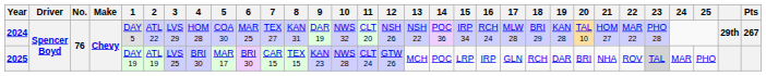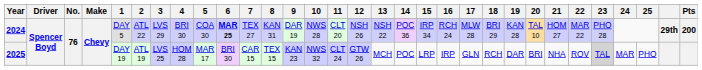 <table class="wikitable" style="text-align:center; font-size:75%">
 <tr>
 <th>Year</th>
 <th>Driver</th>
 <th>No.</th>
 <th>Make</th>
 <th>1</th>
 <th>2</th>
 <th>3</th>
 <th>4</th>
 <th>5</th>
 <th>6</th>
 <th>7</th>
 <th>8</th>
 <th>9</th>
 <th>10</th>
 <th>11</th>
 <th>12</th>
 <th>13</th>
 <th>14</th>
 <th>15</th>
 <th>16</th>
 <th>17</th>
 <th>18</th>
 <th>19</th>
 <th>20</th>
 <th>21</th>
 <th>22</th>
 <th>23</th>
 <th>24</th>
 <th>25</th>
 <th></th>
 <th>Pts</th>
 </tr>
 <tr>
 <th><a href='#'>2024</a></th>
 <th rowspan=2><a href='#'>Spencer Boyd</a></th>
 <th rowspan=2>76</th>
 <th rowspan=2><a href='#'>Chevy</a></th>
 <td style="background:#DFDFDF;"><a href='#'>DAY</a><br><small>5</small></td>
 <td style="background:#CFCFFF;"><a href='#'>ATL</a><br><small>22</small></td>
 <td style="background:#CFCFFF;"><a href='#'>LVS</a><br><small>29</small></td>
-<td style="background:#CFCFFF;"><a href='#'>HOM</a><br><small>28</small></td>
+<td style="background:#CFCFFF;"><a href='#'>BRI</a><br><small>30</small></td>
 <td style="background:#CFCFFF;"><a href='#'>COA</a><br><small>30</small></td>
-<td style="background:#CFCFFF;"><a href='#'>MAR</a><br><small>25</small></td>
+<td style="background:#CFCFFF;"><strong><a href='#'>MAR</a><br><small>25</small></strong></td>
 <td style="background:#CFCFFF;"><a href='#'>TEX</a><br><small>27</small></td>
 <td style="background:#CFCFFF;"><a href='#'>KAN</a><br><small>31</small></td>
 <td style="background:#DFFFDF;"><a href='#'>DAR</a><br><small>19</small></td>
-<td style="background:#CFCFFF;"><a href='#'>NWS</a><br><small>32</small></td>
+<td style="background:#CFCFFF;"><a href='#'>NWS</a><br><small>28</small></td>
 <td style="background:#DFFFDF;"><a href='#'>CLT</a><br><small>20</small></td>
 <td style="background:#CFCFFF;"><a href='#'>NSH</a><br><small>26</small></td>
 <td style="background:#CFCFFF;"><a href='#'>NSH</a><br><small>22</small></td>
 <td style="background:#EFCFFF;"><a href='#'>POC</a><br><small>36</small></td>
 <td style="background:#CFCFFF;"><a href='#'>IRP</a><br><small>34</small></td>
 <td style="background:#CFCFFF;"><a href='#'>RCH</a><br><small>24</small></td>
 <td style="background:#CFCFFF;"><a href='#'>MLW</a><br><small>28</small></td>
 <td style="background:#CFCFFF;"><a href='#'>BRI</a><br><small>29</small></td>
 <td style="background:#CFCFFF;"><a href='#'>KAN</a><br><small>28</small></td>
 <td style="background:#FFDF9F;"><a href='#'>TAL</a><br><small>10</small></td>
 <td style="background:#CFCFFF;"><a href='#'>HOM</a><br><small>27</small></td>
 <td style="background:#CFCFFF;"><a href='#'>MAR</a><br><small>22</small></td>
 <td style="background:#CFCFFF;"><a href='#'>PHO</a><br><small>28</small></td>
 <td colspan=2></td>
 <th>29th</th>
-<th>267</th>
+<th>200</th>
 </tr>
 <tr>
 <th><a href='#'>2025</a></th>
 <td style="background:#DFFFDF;"><a href='#'>DAY</a><br><small>19</small></td>
 <td style="background:#DFFFDF;"><a href='#'>ATL</a><br><small>19</small></td>
 <td style="background:#CFCFFF;"><a href='#'>LVS</a><br><small>25</small></td>
-<td style="background:#CFCFFF;"><a href='#'>BRI</a><br><small>30</small></td>
+<td style="background:#CFCFFF;"><a href='#'>HOM</a><br><small>28</small></td>
 <td style="background:#DFFFDF;"><a href='#'>MAR</a><br><small>17</small></td>
 <td style="background:#EFCFFF;"><a href='#'>BRI</a><br><small>30</small></td>
 <td style="background:#DFFFDF;"><a href='#'>CAR</a><br><small>15</small></td>
 <td style="background:#DFFFDF;"><a href='#'>TEX</a><br><small>15</small></td>
 <td style="background:#CFCFFF;"><a href='#'>KAN</a><br><small>23</small></td>
-<td style="background:#CFCFFF;"><a href='#'>NWS</a><br><small>28</small></td>
+<td style="background:#CFCFFF;"><a href='#'>NWS</a><br><small>32</small></td>
 <td style="background:#CFCFFF;"><a href='#'>CLT</a><br><small>24</small></td>
 <td style="background:#CFCFFF;"><a href='#'>GTW</a><br><small>26</small></td>
 <td><a href='#'>MCH</a></td>
 <td><a href='#'>POC</a></td>
 <td><a href='#'>LRP</a></td>
 <td><a href='#'>IRP</a></td>
 <td><a href='#'>GLN</a></td>
 <td><a href='#'>RCH</a></td>
 <td><a href='#'>DAR</a></td>
 <td><a href='#'>BRI</a></td>
 <td><a href='#'>NHA</a></td>
 <td><a href='#'>ROV</a></td>
 <td style="background: lightgrey;"><a href='#'>TAL</a></td>
 <td><a href='#'>MAR</a></td>
 <td><a href='#'>PHO</a></td>
 <th></th>
 <th></th>
 </tr>
 </table>
